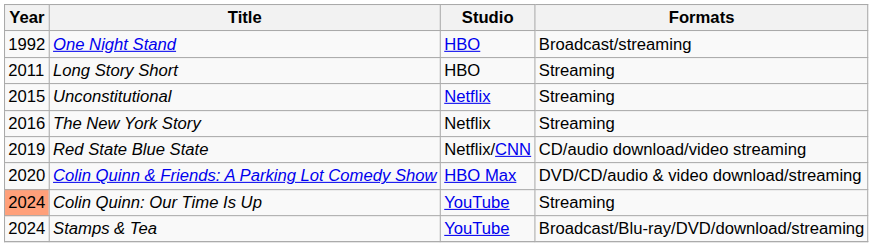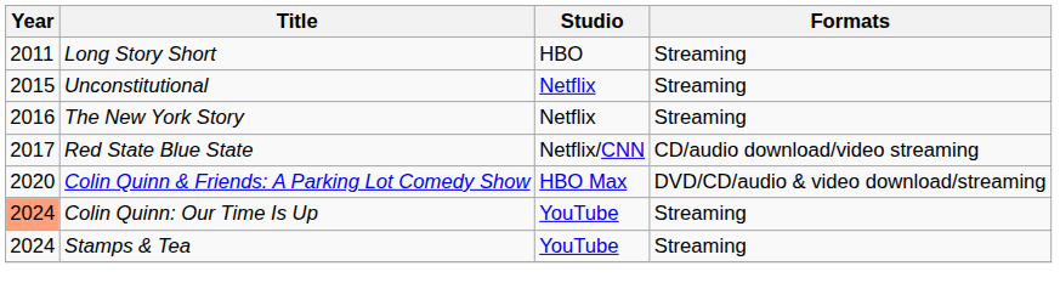 <table class="wikitable sortable">
 <tr>
 <th>Year</th>
 <th>Title</th>
 <th>Studio</th>
 <th>Formats</th>
-</tr>
-<tr>
-<td>1992</td>
-<td><em><a href='#'>One Night Stand</a></em></td>
-<td><a href='#'>HBO</a></td>
-<td>Broadcast/streaming</td>
 </tr>
 <tr>
 <td>2011</td>
 <td><em>Long Story Short</em></td>
 <td>HBO</td>
 <td>Streaming</td>
 </tr>
 <tr>
 <td>2015</td>
 <td><em>Unconstitutional</em></td>
 <td><a href='#'>Netflix</a></td>
 <td>Streaming</td>
 </tr>
 <tr>
 <td>2016</td>
 <td><em>The New York Story</em></td>
 <td>Netflix</td>
 <td>Streaming</td>
 </tr>
 <tr>
-<td>2019</td>
+<td>2017</td>
 <td><em>Red State Blue State</em></td>
 <td>Netflix/<a href='#'>CNN</a></td>
 <td>CD/audio download/video streaming</td>
 </tr>
 <tr>
 <td>2020</td>
 <td><em><a href='#'>Colin Quinn & Friends: A Parking Lot Comedy Show</a></em></td>
 <td><a href='#'>HBO Max</a></td>
 <td>DVD/CD/audio & video download/streaming</td>
 </tr>
 <tr>
 <td style="background: lightsalmon;">2024</td>
 <td><em>Colin Quinn: Our Time Is Up</em></td>
 <td><a href='#'>YouTube</a></td>
 <td>Streaming</td>
 </tr>
 <tr>
 <td>2024</td>
 <td><em>Stamps & Tea</em></td>
 <td><a href='#'>YouTube</a></td>
-<td>Broadcast/Blu-ray/DVD/download/streaming</td>
+<td>Streaming</td>
 </tr>
 <tr>
 </tr>
 </table>
